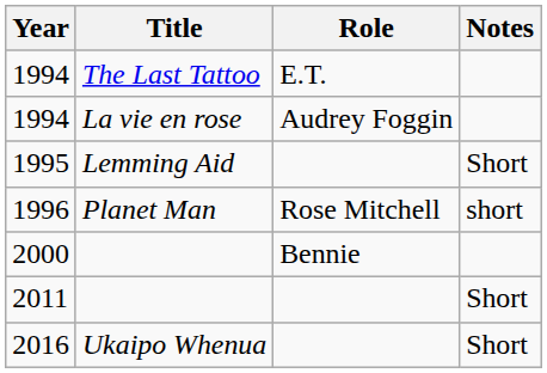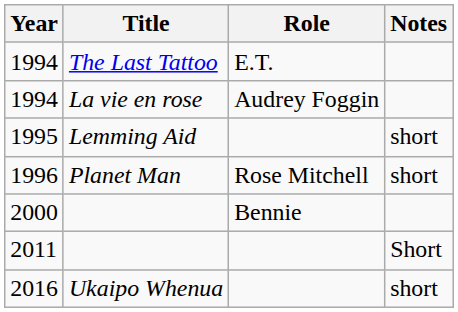 <table class="wikitable sortable">
 <tr>
 <th>Year</th>
 <th>Title</th>
 <th>Role</th>
 <th class="unsortable">Notes</th>
 </tr>
 <tr>
 <td>1994</td>
 <td><em><a href='#'>The Last Tattoo</a></em></td>
 <td>E.T.</td>
 <td></td>
 </tr>
 <tr>
 <td>1994</td>
 <td><em>La vie en rose</em></td>
 <td>Audrey Foggin</td>
 <td></td>
 </tr>
 <tr>
 <td>1995</td>
 <td><em>Lemming Aid</em></td>
 <td></td>
-<td>Short</td>
+<td>short</td>
 </tr>
 <tr>
 <td>1996</td>
 <td><em>Planet Man</em></td>
 <td>Rose Mitchell</td>
 <td>short</td>
 </tr>
 <tr>
 <td>2000</td>
 <td><em></em></td>
 <td>Bennie</td>
 <td></td>
 </tr>
 <tr>
 <td>2011</td>
 <td><em></em></td>
 <td></td>
 <td>Short</td>
 </tr>
 <tr>
 <td>2016</td>
 <td><em>Ukaipo Whenua</em></td>
 <td></td>
-<td>Short</td>
+<td>short</td>
 </tr>
 </table>
